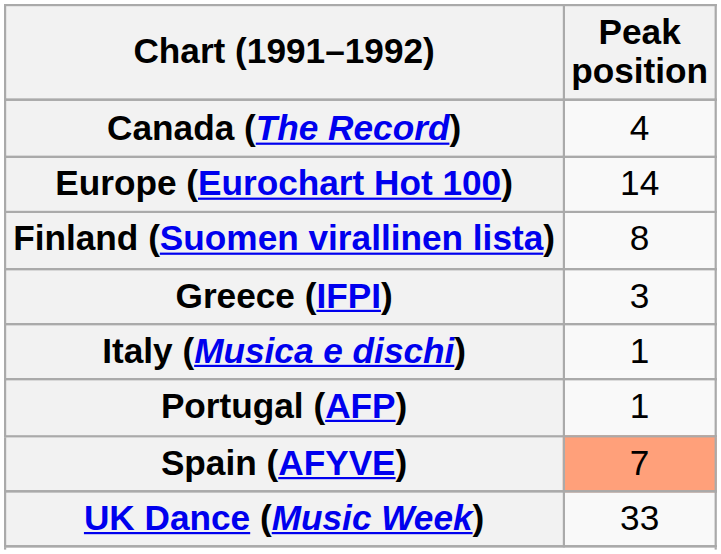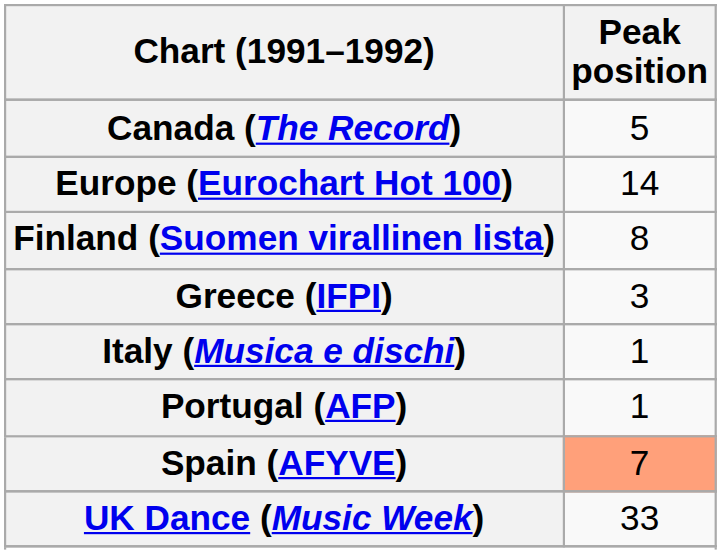 <table class="wikitable sortable plainrowheaders" style="text-align:center">
 <tr>
 <th>Chart (1991–1992)</th>
 <th>Peak<br>position</th>
 </tr>
 <tr>
 </tr>
 <tr>
 </tr>
 <tr>
 <th scope="row">Canada (<em><a href='#'>The Record</a></em>)</th>
-<td>4</td>
+<td>5</td>
 </tr>
 <tr>
 </tr>
 <tr>
 <th scope="row">Europe (<a href='#'>Eurochart Hot 100</a>)</th>
 <td>14</td>
 </tr>
 <tr>
 <th scope="row">Finland (<a href='#'>Suomen virallinen lista</a>)</th>
 <td>8</td>
 </tr>
 <tr>
 </tr>
 <tr>
 </tr>
 <tr>
 <th scope="row">Greece (<a href='#'>IFPI</a>)</th>
 <td>3</td>
 </tr>
 <tr>
 </tr>
 <tr>
 <th scope="row">Italy (<em><a href='#'>Musica e dischi</a></em>)</th>
 <td>1</td>
 </tr>
 <tr>
 </tr>
 <tr>
 </tr>
 <tr>
 </tr>
 <tr>
 <th scope="row">Portugal (<a href='#'>AFP</a>)</th>
 <td>1</td>
 </tr>
 <tr>
 <th scope="row">Spain (<a href='#'>AFYVE</a>)</th>
 <td style="background: lightsalmon;">7</td>
 </tr>
 <tr>
 </tr>
 <tr>
 </tr>
 <tr>
 </tr>
 <tr>
 <th scope="row"><a href='#'>UK Dance</a> (<em><a href='#'>Music Week</a></em>)</th>
 <td>33</td>
 </tr>
 <tr>
 </tr>
 <tr>
 </tr>
 <tr>
 </tr>
 <tr>
 </tr>
 <tr>
 </tr>
 </table>
